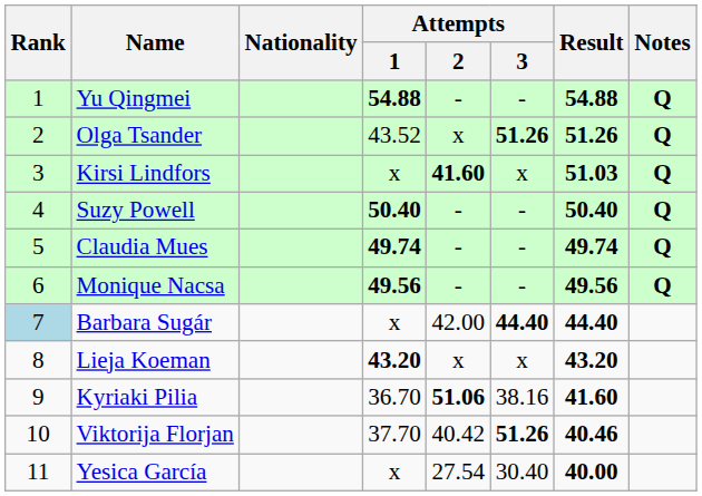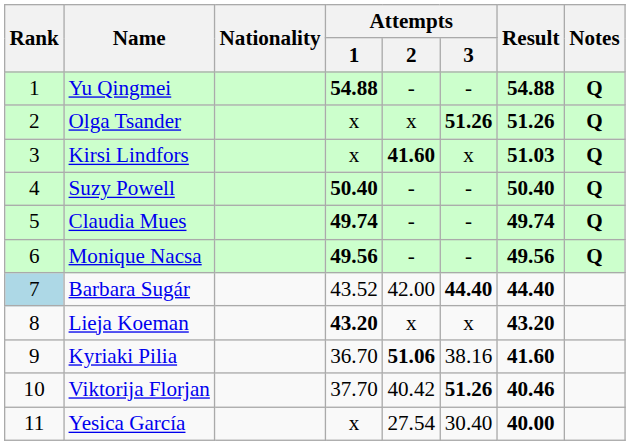 <table class="wikitable sortable" style="text-align:center">
 <tr>
 <th rowspan=2>Rank</th>
 <th rowspan=2>Name</th>
 <th rowspan=2>Nationality</th>
 <th colspan=3>Attempts</th>
 <th rowspan=2>Result</th>
 <th rowspan=2>Notes</th>
 </tr>
 <tr>
 <th>1</th>
 <th>2</th>
 <th>3</th>
 </tr>
 <tr bgcolor=ccffcc>
 <td>1</td>
 <td align=left><a href='#'>Yu Qingmei</a></td>
 <td align=left></td>
 <td><strong>54.88</strong></td>
 <td>-</td>
 <td>-</td>
 <td><strong>54.88</strong></td>
 <td><strong>Q</strong></td>
 </tr>
 <tr bgcolor=ccffcc>
 <td>2</td>
 <td align=left><a href='#'>Olga Tsander</a></td>
 <td align=left></td>
-<td>43.52</td>
+<td>x</td>
 <td>x</td>
 <td><strong>51.26</strong></td>
 <td><strong>51.26</strong></td>
 <td><strong>Q</strong></td>
 </tr>
 <tr bgcolor=ccffcc>
 <td>3</td>
 <td align=left><a href='#'>Kirsi Lindfors</a></td>
 <td align=left></td>
 <td>x</td>
 <td><strong>41.60</strong></td>
 <td>x</td>
 <td><strong>51.03</strong></td>
 <td><strong>Q</strong></td>
 </tr>
 <tr bgcolor=ccffcc>
 <td>4</td>
 <td align=left><a href='#'>Suzy Powell</a></td>
 <td align=left></td>
 <td><strong>50.40</strong></td>
 <td>-</td>
 <td>-</td>
 <td><strong>50.40</strong></td>
 <td><strong>Q</strong></td>
 </tr>
 <tr bgcolor=ccffcc>
 <td>5</td>
 <td align=left><a href='#'>Claudia Mues</a></td>
 <td align=left></td>
 <td><strong>49.74</strong></td>
 <td>-</td>
 <td>-</td>
 <td><strong>49.74</strong></td>
 <td><strong>Q</strong></td>
 </tr>
 <tr bgcolor=ccffcc>
 <td>6</td>
 <td align=left><a href='#'>Monique Nacsa</a></td>
 <td align=left></td>
 <td><strong>49.56</strong></td>
 <td>-</td>
 <td>-</td>
 <td><strong>49.56</strong></td>
 <td><strong>Q</strong></td>
 </tr>
 <tr>
 <td style="background: lightblue;">7</td>
 <td align=left><a href='#'>Barbara Sugár</a></td>
 <td align=left></td>
-<td>x</td>
+<td>43.52</td>
 <td>42.00</td>
 <td><strong>44.40</strong></td>
 <td><strong>44.40</strong></td>
 <td></td>
 </tr>
 <tr>
 <td>8</td>
 <td align=left><a href='#'>Lieja Koeman</a></td>
 <td align=left></td>
 <td><strong>43.20</strong></td>
 <td>x</td>
 <td>x</td>
 <td><strong>43.20</strong></td>
 <td></td>
 </tr>
 <tr>
 <td>9</td>
 <td align=left><a href='#'>Kyriaki Pilia</a></td>
 <td align=left></td>
 <td>36.70</td>
 <td><strong>51.06</strong></td>
 <td>38.16</td>
 <td><strong>41.60</strong></td>
 <td></td>
 </tr>
 <tr>
 <td>10</td>
 <td align=left><a href='#'>Viktorija Florjan</a></td>
 <td align=left></td>
 <td>37.70</td>
 <td>40.42</td>
 <td><strong>51.26</strong></td>
 <td><strong>40.46</strong></td>
 <td></td>
 </tr>
 <tr>
 <td>11</td>
 <td align=left><a href='#'>Yesica García</a></td>
 <td align=left></td>
 <td>x</td>
 <td>27.54</td>
 <td>30.40</td>
 <td><strong>40.00</strong></td>
 <td></td>
 </tr>
 </table>
